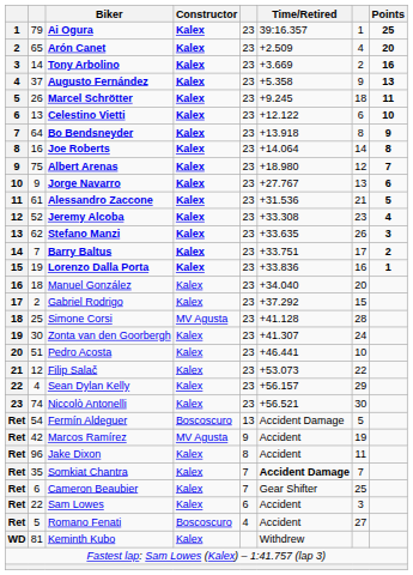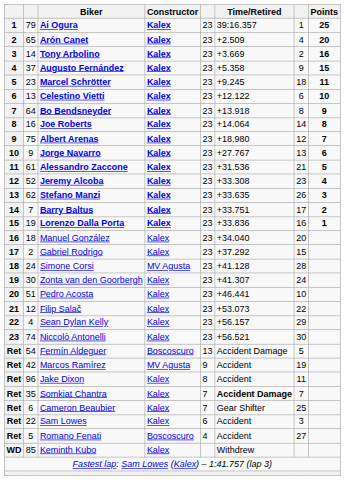 <table class="wikitable sortable" style="font-size: 85%;">
 <tr>
 <th scope="col"></th>
 <th scope="col"></th>
 <th scope="col">Biker</th>
 <th scope="col">Constructor</th>
 <th scope="col" class="unsortable"></th>
 <th scope="col" class="unsortable">Time/Retired</th>
 <th scope="col"></th>
 <th scope="col">Points</th>
 </tr>
 <tr>
 <th scope="row">1</th>
 <td align="center">79</td>
 <td> <strong><a href='#'>Ai Ogura</a></strong></td>
 <td><strong><a href='#'>Kalex</a></strong></td>
 <td>23</td>
 <td>39:16.357</td>
 <td align="center">1</td>
 <td align="center"><strong>25</strong></td>
 </tr>
 <tr>
 <th scope="row">2</th>
 <td align="center">65</td>
 <td> <strong><a href='#'>Arón Canet</a></strong></td>
 <td><strong><a href='#'>Kalex</a></strong></td>
 <td>23</td>
 <td>+2.509</td>
 <td align="center">4</td>
 <td align="center"><strong>20</strong></td>
 </tr>
 <tr>
 <th scope="row">3</th>
 <td align="center">14</td>
 <td> <strong><a href='#'>Tony Arbolino</a></strong></td>
 <td><strong><a href='#'>Kalex</a></strong></td>
 <td>23</td>
 <td>+3.669</td>
 <td align="center">2</td>
 <td align="center"><strong>16</strong></td>
 </tr>
 <tr>
 <th scope="row">4</th>
 <td align="center">37</td>
 <td> <strong><a href='#'>Augusto Fernández</a></strong></td>
 <td><strong><a href='#'>Kalex</a></strong></td>
 <td>23</td>
 <td>+5.358</td>
 <td align="center">9</td>
-<td align="center"><strong>13</strong></td>
+<td align="center"><strong>15</strong></td>
 </tr>
 <tr>
 <th scope="row">5</th>
-<td align="center">26</td>
+<td align="center">23</td>
 <td> <strong><a href='#'>Marcel Schrötter</a></strong></td>
 <td><strong><a href='#'>Kalex</a></strong></td>
 <td>23</td>
 <td>+9.245</td>
 <td align="center">18</td>
 <td align="center"><strong>11</strong></td>
 </tr>
 <tr>
 <th scope="row">6</th>
 <td align="center">13</td>
 <td> <strong><a href='#'>Celestino Vietti</a></strong></td>
 <td><strong><a href='#'>Kalex</a></strong></td>
 <td>23</td>
 <td>+12.122</td>
 <td align="center">6</td>
 <td align="center"><strong>10</strong></td>
 </tr>
 <tr>
 <th scope="row">7</th>
 <td align="center">64</td>
 <td> <strong><a href='#'>Bo Bendsneyder</a></strong></td>
 <td><strong><a href='#'>Kalex</a></strong></td>
 <td>23</td>
 <td>+13.918</td>
 <td align="center">8</td>
 <td align="center"><strong>9</strong></td>
 </tr>
 <tr>
 <th scope="row">8</th>
 <td align="center">16</td>
 <td> <strong><a href='#'>Joe Roberts</a></strong></td>
 <td><strong><a href='#'>Kalex</a></strong></td>
 <td>23</td>
 <td>+14.064</td>
 <td align="center">14</td>
 <td align="center"><strong>8</strong></td>
 </tr>
 <tr>
 <th scope="row">9</th>
 <td align="center">75</td>
 <td> <strong><a href='#'>Albert Arenas</a></strong></td>
 <td><strong><a href='#'>Kalex</a></strong></td>
 <td>23</td>
 <td>+18.980</td>
 <td align="center">12</td>
 <td align="center"><strong>7</strong></td>
 </tr>
 <tr>
 <th scope="row">10</th>
 <td align="center">9</td>
 <td> <strong><a href='#'>Jorge Navarro</a></strong></td>
 <td><strong><a href='#'>Kalex</a></strong></td>
 <td>23</td>
 <td>+27.767</td>
 <td align="center">13</td>
 <td align="center"><strong>6</strong></td>
 </tr>
 <tr>
 <th scope="row">11</th>
 <td align="center">61</td>
 <td> <strong><a href='#'>Alessandro Zaccone</a></strong></td>
 <td><strong><a href='#'>Kalex</a></strong></td>
 <td>23</td>
 <td>+31.536</td>
 <td align="center">21</td>
 <td align="center"><strong>5</strong></td>
 </tr>
 <tr>
 <th scope="row">12</th>
 <td align="center">52</td>
 <td> <strong><a href='#'>Jeremy Alcoba</a></strong></td>
 <td><strong><a href='#'>Kalex</a></strong></td>
 <td>23</td>
 <td>+33.308</td>
 <td align="center">23</td>
 <td align="center"><strong>4</strong></td>
 </tr>
 <tr>
 <th scope="row">13</th>
 <td align="center">62</td>
 <td> <strong><a href='#'>Stefano Manzi</a></strong></td>
 <td><strong><a href='#'>Kalex</a></strong></td>
 <td>23</td>
 <td>+33.635</td>
 <td align="center">26</td>
 <td align="center"><strong>3</strong></td>
 </tr>
 <tr>
 <th scope="row">14</th>
 <td align="center">7</td>
 <td> <strong><a href='#'>Barry Baltus</a></strong></td>
 <td><strong><a href='#'>Kalex</a></strong></td>
 <td>23</td>
 <td>+33.751</td>
 <td align="center">17</td>
 <td align="center"><strong>2</strong></td>
 </tr>
 <tr>
 <th scope="row">15</th>
 <td align="center">19</td>
 <td> <strong><a href='#'>Lorenzo Dalla Porta</a></strong></td>
 <td><strong><a href='#'>Kalex</a></strong></td>
 <td>23</td>
 <td>+33.836</td>
 <td align="center">16</td>
 <td align="center"><strong>1</strong></td>
 </tr>
 <tr>
 <th scope="row">16</th>
 <td align="center">18</td>
 <td> <a href='#'>Manuel González</a></td>
 <td><a href='#'>Kalex</a></td>
 <td>23</td>
 <td>+34.040</td>
 <td align="center">20</td>
 <td></td>
 </tr>
 <tr>
 <th scope="row">17</th>
 <td align="center">2</td>
 <td> <a href='#'>Gabriel Rodrigo</a></td>
 <td><a href='#'>Kalex</a></td>
 <td>23</td>
 <td>+37.292</td>
 <td align="center">15</td>
 <td></td>
 </tr>
 <tr>
 <th scope="row">18</th>
-<td align="center">25</td>
+<td align="center">24</td>
 <td> <a href='#'>Simone Corsi</a></td>
 <td><a href='#'>MV Agusta</a></td>
 <td>23</td>
 <td>+41.128</td>
 <td align="center">28</td>
 <td></td>
 </tr>
 <tr>
 <th scope="row">19</th>
 <td align="center">30</td>
 <td> <a href='#'>Zonta van den Goorbergh</a></td>
 <td><a href='#'>Kalex</a></td>
 <td>23</td>
 <td>+41.307</td>
 <td align="center">24</td>
 <td></td>
 </tr>
 <tr>
 <th scope="row">20</th>
 <td align="center">51</td>
 <td> <a href='#'>Pedro Acosta</a></td>
 <td><a href='#'>Kalex</a></td>
 <td>23</td>
 <td>+46.441</td>
 <td align="center">10</td>
 <td></td>
 </tr>
 <tr>
 <th scope="row">21</th>
 <td align="center">12</td>
 <td> <a href='#'>Filip Salač</a></td>
 <td><a href='#'>Kalex</a></td>
 <td>23</td>
 <td>+53.073</td>
 <td align="center">22</td>
 <td></td>
 </tr>
 <tr>
 <th scope="row">22</th>
 <td align="center">4</td>
 <td> <a href='#'>Sean Dylan Kelly</a></td>
 <td><a href='#'>Kalex</a></td>
 <td>23</td>
 <td>+56.157</td>
 <td align="center">29</td>
 <td></td>
 </tr>
 <tr>
 <th scope="row">23</th>
 <td align="center">74</td>
 <td> <a href='#'>Niccolò Antonelli</a></td>
 <td><a href='#'>Kalex</a></td>
 <td>23</td>
 <td>+56.521</td>
 <td align="center">30</td>
 <td></td>
 </tr>
 <tr>
 <th scope="row">Ret</th>
 <td align="center">54</td>
 <td> <a href='#'>Fermín Aldeguer</a></td>
 <td><a href='#'>Boscoscuro</a></td>
 <td>13</td>
 <td>Accident Damage</td>
 <td align="center">5</td>
 <td></td>
 </tr>
 <tr>
 <th scope="row">Ret</th>
 <td align="center">42</td>
 <td> <a href='#'>Marcos Ramírez</a></td>
 <td><a href='#'>MV Agusta</a></td>
 <td>9</td>
 <td>Accident</td>
 <td align="center">19</td>
 <td></td>
 </tr>
 <tr>
 <th scope="row">Ret</th>
 <td align="center">96</td>
 <td> <a href='#'>Jake Dixon</a></td>
 <td><a href='#'>Kalex</a></td>
 <td>8</td>
 <td>Accident</td>
 <td align="center">11</td>
 <td></td>
 </tr>
 <tr>
 <th scope="row">Ret</th>
 <td align="center">35</td>
 <td> <a href='#'>Somkiat Chantra</a></td>
 <td><a href='#'>Kalex</a></td>
 <td>7</td>
 <td><strong>Accident Damage</strong></td>
 <td align="center">7</td>
 <td></td>
 </tr>
 <tr>
 <th scope="row">Ret</th>
 <td align="center">6</td>
 <td> <a href='#'>Cameron Beaubier</a></td>
 <td><a href='#'>Kalex</a></td>
 <td>7</td>
 <td>Gear Shifter</td>
 <td align="center">25</td>
 <td></td>
 </tr>
 <tr>
 <th scope="row">Ret</th>
 <td align="center">22</td>
 <td> <a href='#'>Sam Lowes</a></td>
 <td><a href='#'>Kalex</a></td>
 <td>6</td>
 <td>Accident</td>
 <td align="center">3</td>
 <td></td>
 </tr>
 <tr>
 <th scope="row">Ret</th>
 <td align="center">5</td>
 <td> <a href='#'>Romano Fenati</a></td>
 <td><a href='#'>Boscoscuro</a></td>
 <td>4</td>
 <td>Accident</td>
 <td align="center">27</td>
 <td></td>
 </tr>
 <tr>
 <th scope="row">WD</th>
-<td align="center">81</td>
+<td align="center">85</td>
 <td> <a href='#'>Keminth Kubo</a></td>
 <td><a href='#'>Kalex</a></td>
 <td></td>
 <td>Withdrew</td>
 <td></td>
 <td></td>
 </tr>
 <tr class="sortbottom">
 <td colspan="8" style="text-align:center"><em><a href='#'>Fastest lap</a>:  <a href='#'>Sam Lowes</a> (<a href='#'>Kalex</a>) – 1:41.757 (lap 3)</em></td>
 </tr>
 <tr>
 <th colspan=8></th>
 </tr>
 </table>
